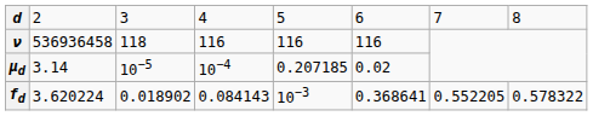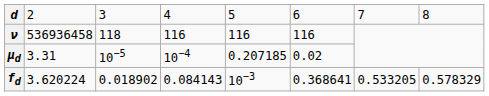 <table class=wikitable>
 <tr>
 <th><em>d</em></th>
 <td>2</td>
 <td>3</td>
 <td>4</td>
 <td>5</td>
 <td>6</td>
 <td>7</td>
 <td>8</td>
 </tr>
 <tr>
 <th><em>ν</em></th>
 <td>536936458</td>
 <td>118</td>
 <td>116</td>
 <td>116</td>
 <td>116</td>
 </tr>
 <tr>
 <th><em>μ</em><sub><em>d</em></sub></th>
-<td>3.14</td>
+<td>3.31</td>
 <td>10<sup>−5</sup></td>
 <td>10<sup>−4</sup></td>
 <td>0.207185</td>
 <td>0.02</td>
 </tr>
 <tr>
 <th><em>f</em><sub><em>d</em></sub></th>
 <td>3.620224</td>
 <td>0.018902</td>
 <td>0.084143</td>
 <td>10<sup>−3</sup></td>
 <td>0.368641</td>
-<td>0.552205</td>
-<td>0.578322</td>
+<td>0.533205</td>
+<td>0.578329</td>
 </tr>
 </table>
